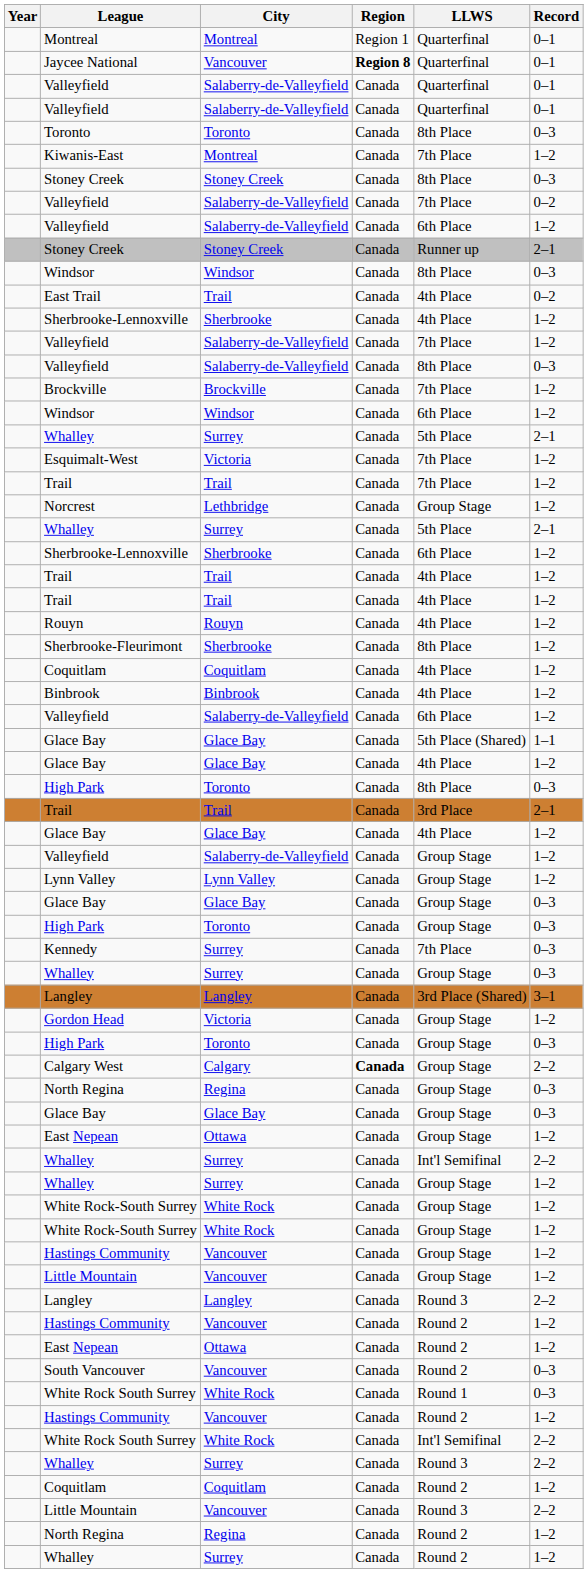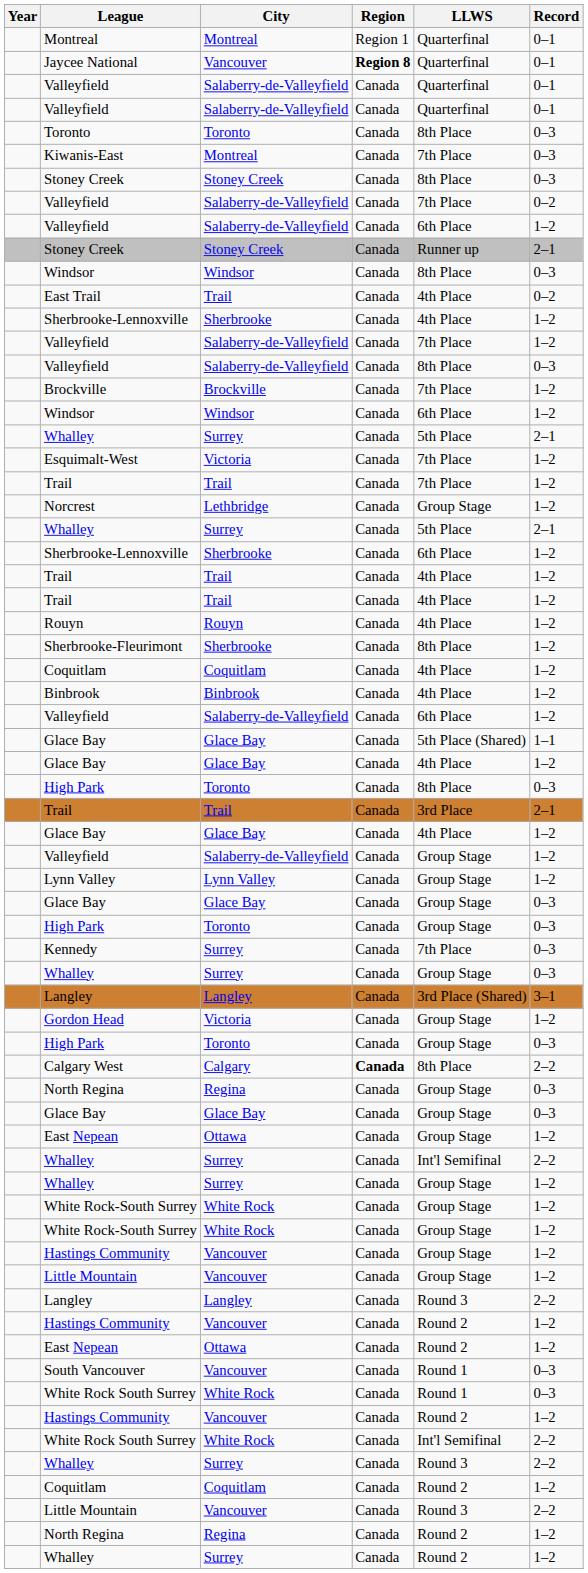 <table class="wikitable">
 <tr>
 <th>Year</th>
 <th>League</th>
 <th>City</th>
 <th>Region</th>
 <th>LLWS</th>
 <th>Record</th>
 </tr>
 <tr>
 <td></td>
 <td>Montreal</td>
 <td> <a href='#'>Montreal</a></td>
 <td> Region 1</td>
 <td>Quarterfinal</td>
 <td>0–1</td>
 </tr>
 <tr>
 <td></td>
 <td>Jaycee National</td>
 <td> <a href='#'>Vancouver</a></td>
 <td><strong> Region 8</strong></td>
 <td>Quarterfinal</td>
 <td>0–1</td>
 </tr>
 <tr>
 <td></td>
 <td>Valleyfield</td>
 <td> <a href='#'>Salaberry-de-Valleyfield</a></td>
 <td> Canada</td>
 <td>Quarterfinal</td>
 <td>0–1</td>
 </tr>
 <tr>
 <td></td>
 <td>Valleyfield</td>
 <td> <a href='#'>Salaberry-de-Valleyfield</a></td>
 <td> Canada</td>
 <td>Quarterfinal</td>
 <td>0–1</td>
 </tr>
 <tr>
 <td></td>
 <td>Toronto</td>
 <td> <a href='#'>Toronto</a></td>
 <td> Canada</td>
 <td>8th Place</td>
 <td>0–3</td>
 </tr>
 <tr>
 <td></td>
 <td>Kiwanis-East</td>
 <td> <a href='#'>Montreal</a></td>
 <td> Canada</td>
 <td>7th Place</td>
-<td>1–2</td>
+<td>0–3</td>
 </tr>
 <tr>
 <td></td>
 <td>Stoney Creek</td>
 <td> <a href='#'>Stoney Creek</a></td>
 <td> Canada</td>
 <td>8th Place</td>
 <td>0–3</td>
 </tr>
 <tr>
 <td></td>
 <td>Valleyfield</td>
 <td> <a href='#'>Salaberry-de-Valleyfield</a></td>
 <td> Canada</td>
 <td>7th Place</td>
 <td>0–2</td>
 </tr>
 <tr>
 <td></td>
 <td>Valleyfield</td>
 <td> <a href='#'>Salaberry-de-Valleyfield</a></td>
 <td> Canada</td>
 <td>6th Place</td>
 <td>1–2</td>
 </tr>
 <tr bgcolor=silver>
 <td></td>
 <td>Stoney Creek</td>
 <td> <a href='#'>Stoney Creek</a></td>
 <td> Canada</td>
 <td>Runner up</td>
 <td>2–1</td>
 </tr>
 <tr>
 <td></td>
 <td>Windsor</td>
 <td> <a href='#'>Windsor</a></td>
 <td> Canada</td>
 <td>8th Place</td>
 <td>0–3</td>
 </tr>
 <tr>
 <td></td>
 <td>East Trail</td>
 <td> <a href='#'>Trail</a></td>
 <td> Canada</td>
 <td>4th Place</td>
 <td>0–2</td>
 </tr>
 <tr>
 <td></td>
 <td>Sherbrooke-Lennoxville</td>
 <td> <a href='#'>Sherbrooke</a></td>
 <td> Canada</td>
 <td>4th Place</td>
 <td>1–2</td>
 </tr>
 <tr>
 <td></td>
 <td>Valleyfield</td>
 <td> <a href='#'>Salaberry-de-Valleyfield</a></td>
 <td> Canada</td>
 <td>7th Place</td>
 <td>1–2</td>
 </tr>
 <tr>
 <td></td>
 <td>Valleyfield</td>
 <td> <a href='#'>Salaberry-de-Valleyfield</a></td>
 <td> Canada</td>
 <td>8th Place</td>
 <td>0–3</td>
 </tr>
 <tr>
 <td></td>
 <td>Brockville</td>
 <td> <a href='#'>Brockville</a></td>
 <td> Canada</td>
 <td>7th Place</td>
 <td>1–2</td>
 </tr>
 <tr>
 <td></td>
 <td>Windsor</td>
 <td> <a href='#'>Windsor</a></td>
 <td> Canada</td>
 <td>6th Place</td>
 <td>1–2</td>
 </tr>
 <tr>
 <td></td>
 <td><a href='#'>Whalley</a></td>
 <td> <a href='#'>Surrey</a></td>
 <td> Canada</td>
 <td>5th Place</td>
 <td>2–1</td>
 </tr>
 <tr>
 <td></td>
 <td>Esquimalt-West</td>
 <td> <a href='#'>Victoria</a></td>
 <td> Canada</td>
 <td>7th Place</td>
 <td>1–2</td>
 </tr>
 <tr>
 <td></td>
 <td>Trail</td>
 <td> <a href='#'>Trail</a></td>
 <td> Canada</td>
 <td>7th Place</td>
 <td>1–2</td>
 </tr>
 <tr>
 <td></td>
 <td>Norcrest</td>
 <td> <a href='#'>Lethbridge</a></td>
 <td> Canada</td>
 <td>Group Stage</td>
 <td>1–2</td>
 </tr>
 <tr>
 <td></td>
 <td><a href='#'>Whalley</a></td>
 <td> <a href='#'>Surrey</a></td>
 <td> Canada</td>
 <td>5th Place</td>
 <td>2–1</td>
 </tr>
 <tr>
 <td></td>
 <td>Sherbrooke-Lennoxville</td>
 <td> <a href='#'>Sherbrooke</a></td>
 <td> Canada</td>
 <td>6th Place</td>
 <td>1–2</td>
 </tr>
 <tr>
 <td></td>
 <td>Trail</td>
 <td> <a href='#'>Trail</a></td>
 <td> Canada</td>
 <td>4th Place</td>
 <td>1–2</td>
 </tr>
 <tr>
 <td></td>
 <td>Trail</td>
 <td> <a href='#'>Trail</a></td>
 <td> Canada</td>
 <td>4th Place</td>
 <td>1–2</td>
 </tr>
 <tr>
 <td></td>
 <td>Rouyn</td>
 <td> <a href='#'>Rouyn</a></td>
 <td> Canada</td>
 <td>4th Place</td>
 <td>1–2</td>
 </tr>
 <tr>
 <td></td>
 <td>Sherbrooke-Fleurimont</td>
 <td> <a href='#'>Sherbrooke</a></td>
 <td> Canada</td>
 <td>8th Place</td>
 <td>1–2</td>
 </tr>
 <tr>
 <td></td>
 <td>Coquitlam</td>
 <td> <a href='#'>Coquitlam</a></td>
 <td> Canada</td>
 <td>4th Place</td>
 <td>1–2</td>
 </tr>
 <tr>
 <td></td>
 <td>Binbrook</td>
 <td> <a href='#'>Binbrook</a></td>
 <td> Canada</td>
 <td>4th Place</td>
 <td>1–2</td>
 </tr>
 <tr>
 <td></td>
 <td>Valleyfield</td>
 <td> <a href='#'>Salaberry-de-Valleyfield</a></td>
 <td> Canada</td>
 <td>6th Place</td>
 <td>1–2</td>
 </tr>
 <tr>
 <td></td>
 <td>Glace Bay</td>
 <td> <a href='#'>Glace Bay</a></td>
 <td> Canada</td>
 <td>5th Place (Shared)</td>
 <td>1–1</td>
 </tr>
 <tr>
 <td></td>
 <td>Glace Bay</td>
 <td> <a href='#'>Glace Bay</a></td>
 <td> Canada</td>
 <td>4th Place</td>
 <td>1–2</td>
 </tr>
 <tr>
 <td></td>
 <td><a href='#'>High Park</a></td>
 <td> <a href='#'>Toronto</a></td>
 <td> Canada</td>
 <td>8th Place</td>
 <td>0–3</td>
 </tr>
 <tr bgcolor=CD7F32>
 <td></td>
 <td>Trail</td>
 <td> <a href='#'>Trail</a></td>
 <td> Canada</td>
 <td>3rd Place</td>
 <td>2–1</td>
 </tr>
 <tr>
 <td></td>
 <td>Glace Bay</td>
 <td> <a href='#'>Glace Bay</a></td>
 <td> Canada</td>
 <td>4th Place</td>
 <td>1–2</td>
 </tr>
 <tr>
 <td></td>
 <td>Valleyfield</td>
 <td> <a href='#'>Salaberry-de-Valleyfield</a></td>
 <td> Canada</td>
 <td>Group Stage</td>
 <td>1–2</td>
 </tr>
 <tr>
 <td></td>
 <td>Lynn Valley</td>
 <td> <a href='#'>Lynn Valley</a></td>
 <td> Canada</td>
 <td>Group Stage</td>
 <td>1–2</td>
 </tr>
 <tr>
 <td></td>
 <td>Glace Bay</td>
 <td> <a href='#'>Glace Bay</a></td>
 <td> Canada</td>
 <td>Group Stage</td>
 <td>0–3</td>
 </tr>
 <tr>
 <td></td>
 <td><a href='#'>High Park</a></td>
 <td> <a href='#'>Toronto</a></td>
 <td> Canada</td>
 <td>Group Stage</td>
 <td>0–3</td>
 </tr>
 <tr>
 <td></td>
 <td>Kennedy</td>
 <td> <a href='#'>Surrey</a></td>
 <td> Canada</td>
 <td>7th Place</td>
 <td>0–3</td>
 </tr>
 <tr>
 <td></td>
 <td><a href='#'>Whalley</a></td>
 <td> <a href='#'>Surrey</a></td>
 <td> Canada</td>
 <td>Group Stage</td>
 <td>0–3</td>
 </tr>
 <tr bgcolor=CD7F32>
 <td></td>
 <td>Langley</td>
 <td> <a href='#'>Langley</a></td>
 <td> Canada</td>
 <td>3rd Place (Shared)</td>
 <td>3–1</td>
 </tr>
 <tr>
 <td></td>
 <td><a href='#'>Gordon Head</a></td>
 <td> <a href='#'>Victoria</a></td>
 <td> Canada</td>
 <td>Group Stage</td>
 <td>1–2</td>
 </tr>
 <tr>
 <td></td>
 <td><a href='#'>High Park</a></td>
 <td> <a href='#'>Toronto</a></td>
 <td> Canada</td>
 <td>Group Stage</td>
 <td>0–3</td>
 </tr>
 <tr>
 <td></td>
 <td>Calgary West</td>
 <td> <a href='#'>Calgary</a></td>
 <td><strong> Canada</strong></td>
-<td>Group Stage</td>
+<td>8th Place</td>
 <td>2–2</td>
 </tr>
 <tr>
 <td></td>
 <td>North Regina</td>
 <td> <a href='#'>Regina</a></td>
 <td> Canada</td>
 <td>Group Stage</td>
 <td>0–3</td>
 </tr>
 <tr>
 <td></td>
 <td>Glace Bay</td>
 <td> <a href='#'>Glace Bay</a></td>
 <td> Canada</td>
 <td>Group Stage</td>
 <td>0–3</td>
 </tr>
 <tr>
 <td></td>
 <td>East <a href='#'>Nepean</a></td>
 <td> <a href='#'>Ottawa</a></td>
 <td> Canada</td>
 <td>Group Stage</td>
 <td>1–2</td>
 </tr>
 <tr>
 <td></td>
 <td><a href='#'>Whalley</a></td>
 <td> <a href='#'>Surrey</a></td>
 <td> Canada</td>
 <td>Int'l Semifinal</td>
 <td>2–2</td>
 </tr>
 <tr>
 <td></td>
 <td><a href='#'>Whalley</a></td>
 <td> <a href='#'>Surrey</a></td>
 <td> Canada</td>
 <td>Group Stage</td>
 <td>1–2</td>
 </tr>
 <tr>
 <td></td>
 <td>White Rock-South Surrey</td>
 <td> <a href='#'>White Rock</a></td>
 <td> Canada</td>
 <td>Group Stage</td>
 <td>1–2</td>
 </tr>
 <tr>
 <td></td>
 <td>White Rock-South Surrey</td>
 <td> <a href='#'>White Rock</a></td>
 <td> Canada</td>
 <td>Group Stage</td>
 <td>1–2</td>
 </tr>
 <tr>
 <td></td>
 <td><a href='#'>Hastings Community</a></td>
 <td> <a href='#'>Vancouver</a></td>
 <td> Canada</td>
 <td>Group Stage</td>
 <td>1–2</td>
 </tr>
 <tr>
 <td></td>
 <td><a href='#'>Little Mountain</a></td>
 <td> <a href='#'>Vancouver</a></td>
 <td> Canada</td>
 <td>Group Stage</td>
 <td>1–2</td>
 </tr>
 <tr>
 <td></td>
 <td>Langley</td>
 <td> <a href='#'>Langley</a></td>
 <td> Canada</td>
 <td>Round 3</td>
 <td>2–2</td>
 </tr>
 <tr>
 <td></td>
 <td><a href='#'>Hastings Community</a></td>
 <td> <a href='#'>Vancouver</a></td>
 <td> Canada</td>
 <td>Round 2</td>
 <td>1–2</td>
 </tr>
 <tr>
 <td></td>
 <td>East <a href='#'>Nepean</a></td>
 <td> <a href='#'>Ottawa</a></td>
 <td> Canada</td>
 <td>Round 2</td>
 <td>1–2</td>
 </tr>
 <tr>
 <td></td>
 <td>South Vancouver</td>
 <td> <a href='#'>Vancouver</a></td>
 <td> Canada</td>
-<td>Round 2</td>
+<td>Round 1</td>
 <td>0–3</td>
 </tr>
 <tr>
 <td></td>
 <td>White Rock South Surrey</td>
 <td> <a href='#'>White Rock</a></td>
 <td> Canada</td>
 <td>Round 1</td>
 <td>0–3</td>
 </tr>
 <tr>
 <td></td>
 <td><a href='#'>Hastings Community</a></td>
 <td> <a href='#'>Vancouver</a></td>
 <td> Canada</td>
 <td>Round 2</td>
 <td>1–2</td>
 </tr>
 <tr>
 <td></td>
 <td>White Rock South Surrey</td>
 <td> <a href='#'>White Rock</a></td>
 <td> Canada</td>
 <td>Int'l Semifinal</td>
 <td>2–2</td>
 </tr>
 <tr>
 <td></td>
 <td><a href='#'>Whalley</a></td>
 <td> <a href='#'>Surrey</a></td>
 <td> Canada</td>
 <td>Round 3</td>
 <td>2–2</td>
 </tr>
 <tr>
 <td></td>
 <td>Coquitlam</td>
 <td> <a href='#'>Coquitlam</a></td>
 <td> Canada</td>
 <td>Round 2</td>
 <td>1–2</td>
 </tr>
 <tr>
 <td></td>
 <td>Little Mountain</td>
 <td> <a href='#'>Vancouver</a></td>
 <td> Canada</td>
 <td>Round 3</td>
 <td>2–2</td>
 </tr>
 <tr>
 <td></td>
 <td>North Regina</td>
 <td> <a href='#'>Regina</a></td>
 <td> Canada</td>
 <td>Round 2</td>
 <td>1–2</td>
 </tr>
 <tr>
 <td></td>
 <td>Whalley</td>
 <td> <a href='#'>Surrey</a></td>
 <td> Canada</td>
 <td>Round 2</td>
 <td>1–2</td>
 </tr>
 </table>
